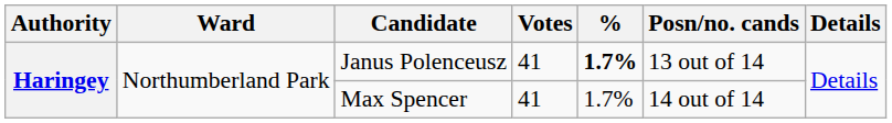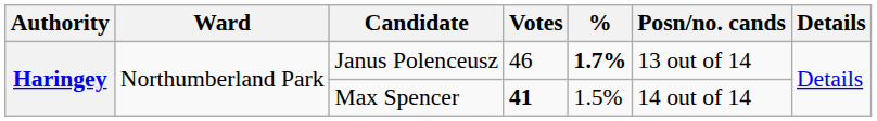 <table class="wikitable">
 <tr>
 <th>Authority</th>
 <th>Ward</th>
 <th>Candidate</th>
 <th>Votes</th>
 <th>%</th>
 <th>Posn/no. cands</th>
 <th>Details</th>
 </tr>
 <tr>
 <th rowspan=2><a href='#'>Haringey</a></th>
 <td rowspan=2>Northumberland Park</td>
 <td>Janus Polenceusz</td>
-<td>41</td>
+<td>46</td>
 <td><strong>1.7%</strong></td>
 <td>13 out of 14</td>
 <td rowspan=2><a href='#'>Details</a></td>
 </tr>
 <tr>
 <td>Max Spencer</td>
-<td>41</td>
-<td>1.7%</td>
+<td><strong>41</strong></td>
+<td>1.5%</td>
 <td>14 out of 14</td>
 </tr>
 </table>
